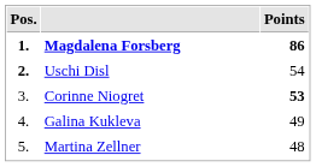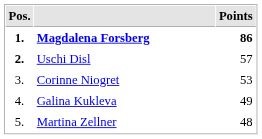 <table cellspacing="1" cellpadding="3" style="border:1px solid #AAAAAA;font-size:90%">
 <tr bgcolor="#E4E4E4">
 <th style="border-bottom:1px solid #AAAAAA" width=10>Pos.</th>
 <th style="border-bottom:1px solid #AAAAAA" width=200></th>
 <th style="border-bottom:1px solid #AAAAAA" width=20>Points</th>
 </tr>
 <tr>
 <td align="center"><strong>1.</strong></td>
 <td> <strong><a href='#'>Magdalena Forsberg</a></strong></td>
 <td align="right"><strong>86</strong></td>
 </tr>
 <tr>
 <td align="center"><strong>2.</strong></td>
 <td> <a href='#'>Uschi Disl</a></td>
-<td align="right">54</td>
+<td align="right">57</td>
 </tr>
 <tr>
 <td align="center">3.</td>
 <td> <a href='#'>Corinne Niogret</a></td>
-<td align="right"><strong>53</strong></td>
+<td align="right">53</td>
 </tr>
 <tr>
 <td align="center">4.</td>
 <td> <a href='#'>Galina Kukleva</a></td>
 <td align="right">49</td>
 </tr>
 <tr>
 <td align="center">5.</td>
 <td> <a href='#'>Martina Zellner</a></td>
 <td align="right">48</td>
 </tr>
 </table>
